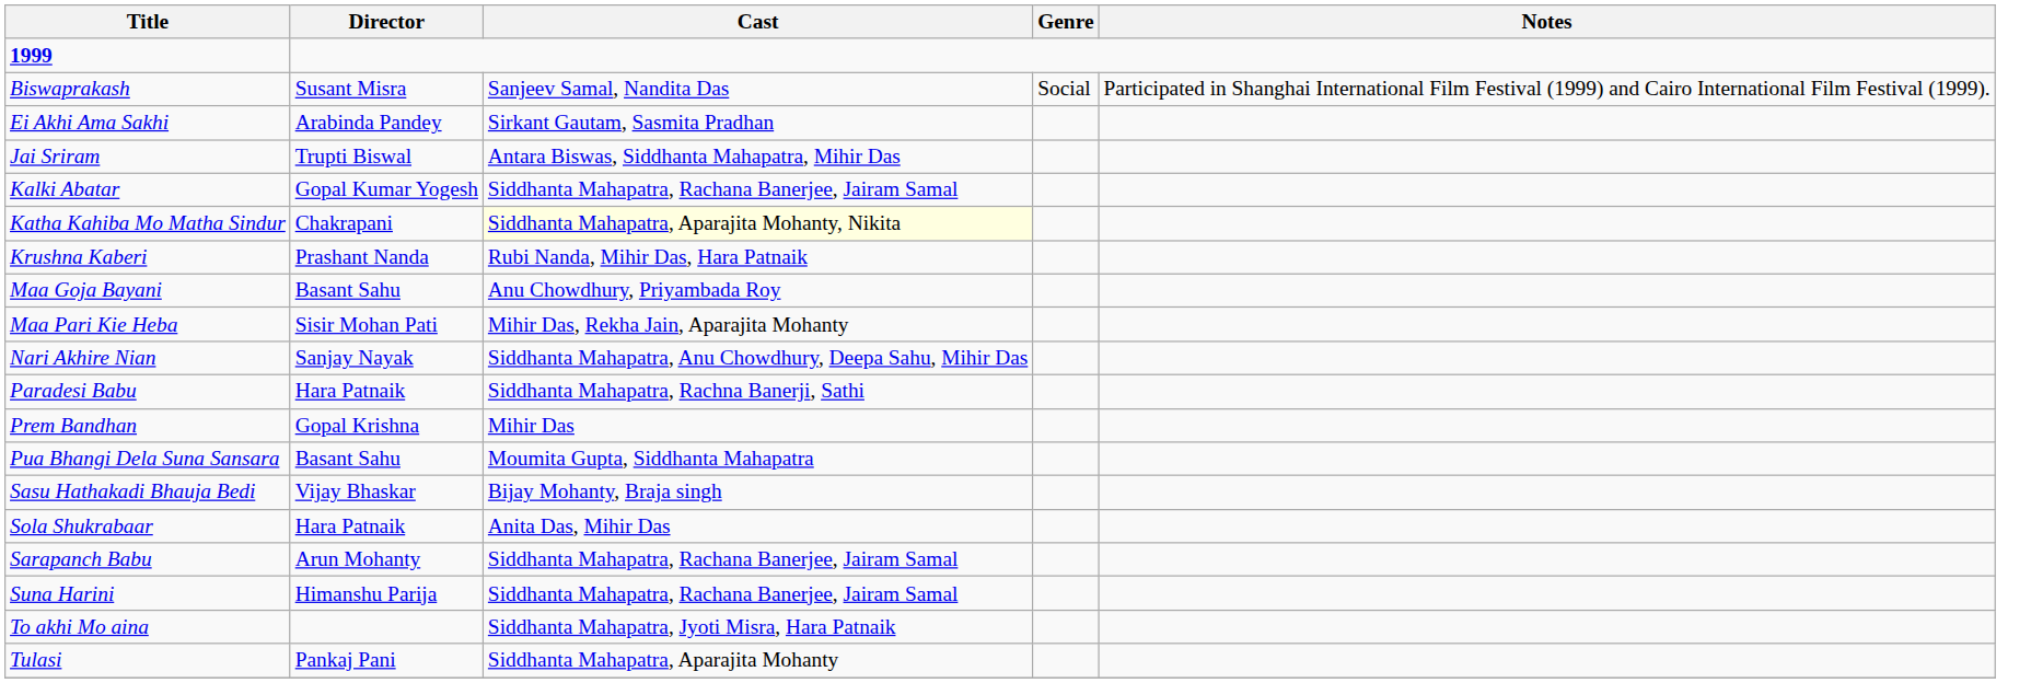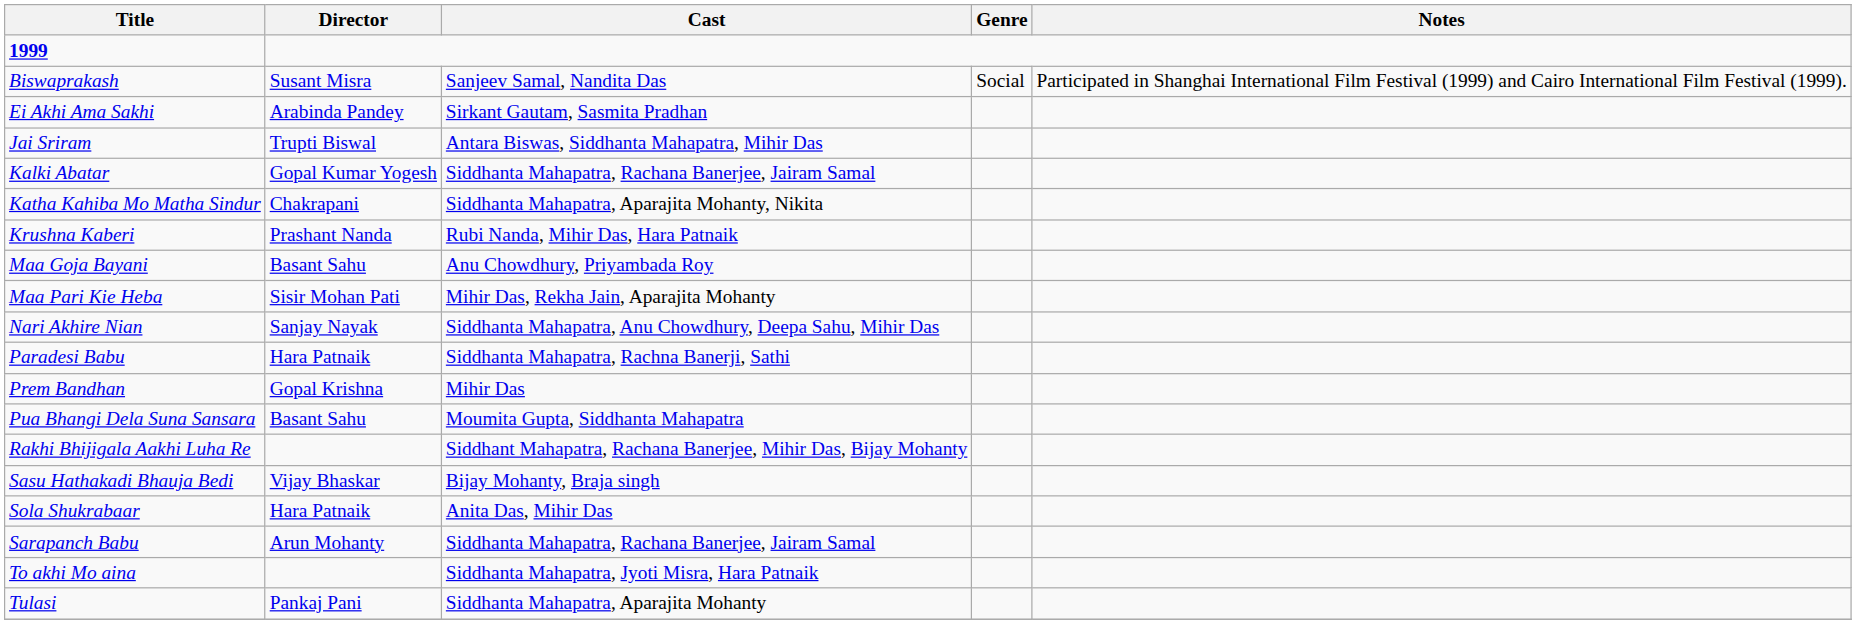 <table class="wikitable sortable">
 <tr>
 <th>Title</th>
 <th>Director</th>
 <th>Cast</th>
 <th>Genre</th>
 <th>Notes</th>
 </tr>
 <tr>
 <td><strong><a href='#'>1999</a></strong></td>
 </tr>
 <tr>
 <td><em><a href='#'>Biswaprakash</a></em></td>
 <td><a href='#'>Susant Misra</a></td>
 <td><a href='#'>Sanjeev Samal</a>, <a href='#'>Nandita Das</a></td>
 <td>Social</td>
 <td>Participated in Shanghai International Film Festival (1999) and Cairo International Film Festival (1999).</td>
 </tr>
 <tr>
 <td><em><a href='#'>Ei Akhi Ama Sakhi</a></em></td>
 <td><a href='#'>Arabinda Pandey</a></td>
 <td><a href='#'>Sirkant Gautam</a>, <a href='#'>Sasmita Pradhan</a></td>
 <td></td>
 <td></td>
 </tr>
 <tr>
 <td><em><a href='#'>Jai Sriram</a></em></td>
 <td><a href='#'>Trupti Biswal</a></td>
 <td><a href='#'>Antara Biswas</a>, <a href='#'>Siddhanta Mahapatra</a>, <a href='#'>Mihir Das</a></td>
 <td></td>
 <td></td>
 </tr>
 <tr>
 <td><em><a href='#'>Kalki Abatar</a></em></td>
 <td><a href='#'>Gopal Kumar Yogesh</a></td>
 <td><a href='#'>Siddhanta Mahapatra</a>, <a href='#'>Rachana Banerjee</a>, <a href='#'>Jairam Samal</a></td>
 <td></td>
 <td></td>
 </tr>
 <tr>
 <td><em><a href='#'>Katha Kahiba Mo Matha Sindur</a></em></td>
 <td><a href='#'>Chakrapani</a></td>
-<td style="background: lightyellow;"><a href='#'>Siddhanta Mahapatra</a>, Aparajita Mohanty, Nikita</td>
+<td><a href='#'>Siddhanta Mahapatra</a>, Aparajita Mohanty, Nikita</td>
 <td></td>
 <td></td>
 </tr>
 <tr>
 <td><em><a href='#'>Krushna Kaberi</a></em></td>
 <td><a href='#'>Prashant Nanda</a></td>
 <td><a href='#'>Rubi Nanda</a>, <a href='#'>Mihir Das</a>, <a href='#'>Hara Patnaik</a></td>
 <td></td>
 <td></td>
 </tr>
 <tr>
 <td><em><a href='#'>Maa Goja Bayani</a></em></td>
 <td><a href='#'>Basant Sahu</a></td>
 <td><a href='#'>Anu Chowdhury</a>, <a href='#'>Priyambada Roy</a></td>
 <td></td>
 <td></td>
 </tr>
 <tr>
 <td><em><a href='#'>Maa Pari Kie Heba</a></em></td>
 <td><a href='#'>Sisir Mohan Pati</a></td>
 <td><a href='#'>Mihir Das</a>, <a href='#'>Rekha Jain</a>, Aparajita Mohanty</td>
 <td></td>
 <td></td>
 </tr>
 <tr>
 <td><em><a href='#'>Nari Akhire Nian</a></em></td>
 <td><a href='#'>Sanjay Nayak</a></td>
 <td><a href='#'>Siddhanta Mahapatra</a>, <a href='#'>Anu Chowdhury</a>, <a href='#'>Deepa Sahu</a>, <a href='#'>Mihir Das</a></td>
 <td></td>
 <td></td>
 </tr>
 <tr>
 <td><em><a href='#'>Paradesi Babu</a></em></td>
 <td><a href='#'>Hara Patnaik</a></td>
 <td><a href='#'>Siddhanta Mahapatra</a>, <a href='#'>Rachna Banerji</a>, <a href='#'>Sathi</a></td>
 <td></td>
 <td></td>
 </tr>
 <tr>
 <td><em><a href='#'>Prem Bandhan</a></em></td>
 <td><a href='#'>Gopal Krishna</a></td>
 <td><a href='#'>Mihir Das</a></td>
 <td></td>
 <td></td>
 </tr>
 <tr>
 <td><em><a href='#'>Pua Bhangi Dela Suna Sansara</a></em></td>
 <td><a href='#'>Basant Sahu</a></td>
 <td><a href='#'>Moumita Gupta</a>, <a href='#'>Siddhanta Mahapatra</a></td>
 <td></td>
 <td></td>
 </tr>
 <tr>
+<td><em><a href='#'>Rakhi Bhijigala Aakhi Luha Re</a></em></td>
+<td></td>
+<td><a href='#'>Siddhant Mahapatra</a>, <a href='#'>Rachana Banerjee</a>, <a href='#'>Mihir Das</a>, <a href='#'>Bijay Mohanty</a></td>
+<td></td>
+<td></td>
+</tr>
+<tr>
 <td><em><a href='#'>Sasu Hathakadi Bhauja Bedi</a></em></td>
 <td><a href='#'>Vijay Bhaskar</a></td>
 <td><a href='#'>Bijay Mohanty</a>, <a href='#'>Braja singh</a></td>
 <td></td>
 <td></td>
 </tr>
 <tr>
 <td><em><a href='#'>Sola Shukrabaar</a></em></td>
 <td><a href='#'>Hara Patnaik</a></td>
 <td><a href='#'>Anita Das</a>, <a href='#'>Mihir Das</a></td>
 <td></td>
 <td></td>
 </tr>
 <tr>
 <td><em><a href='#'>Sarapanch Babu</a></em></td>
 <td><a href='#'>Arun Mohanty</a></td>
 <td><a href='#'>Siddhanta Mahapatra</a>, <a href='#'>Rachana Banerjee</a>, <a href='#'>Jairam Samal</a></td>
 <td></td>
 <td></td>
 </tr>
 <tr>
-<td><em><a href='#'>Suna Harini</a></em></td>
-<td><a href='#'>Himanshu Parija</a></td>
-<td><a href='#'>Siddhanta Mahapatra</a>, <a href='#'>Rachana Banerjee</a>, <a href='#'>Jairam Samal</a></td>
-<td></td>
-<td></td>
-</tr>
-<tr>
 <td><em><a href='#'>To akhi Mo aina</a></em></td>
 <td></td>
 <td><a href='#'>Siddhanta Mahapatra</a>, <a href='#'>Jyoti Misra</a>, <a href='#'>Hara Patnaik</a></td>
 <td></td>
 <td></td>
 </tr>
 <tr>
 <td><em><a href='#'>Tulasi</a></em></td>
 <td><a href='#'>Pankaj Pani</a></td>
 <td><a href='#'>Siddhanta Mahapatra</a>, Aparajita Mohanty</td>
 <td></td>
 <td></td>
 </tr>
 <tr>
 </tr>
 </table>
